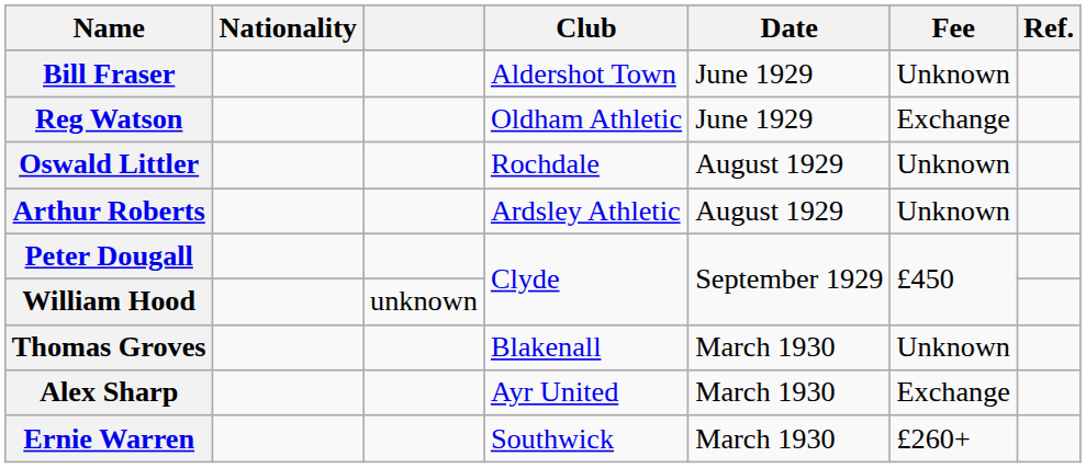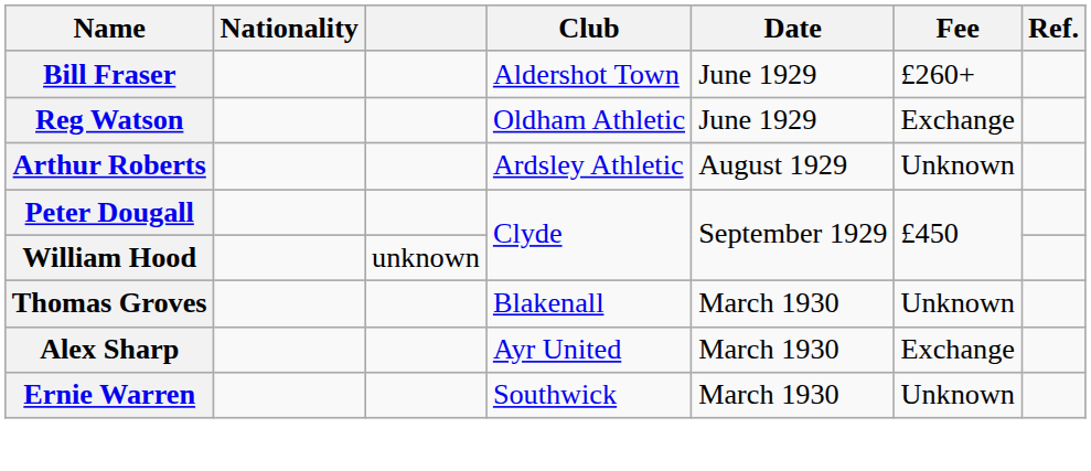 <table class="wikitable plainrowheaders">
 <tr>
 <th scope="col">Name</th>
 <th scope="col">Nationality</th>
 <th scope="col"></th>
 <th scope="col">Club</th>
 <th scope="col">Date</th>
 <th scope="col">Fee</th>
 <th scope="col">Ref.</th>
 </tr>
 <tr>
 <th scope="row"><a href='#'>Bill Fraser</a></th>
 <td></td>
 <td align="center"></td>
 <td> <a href='#'>Aldershot Town</a></td>
 <td>June 1929</td>
-<td>Unknown</td>
+<td>£260+</td>
 <td align="center"></td>
 </tr>
 <tr>
 <th scope="row"><a href='#'>Reg Watson</a></th>
 <td></td>
 <td align="center"></td>
 <td> <a href='#'>Oldham Athletic</a></td>
 <td>June 1929</td>
 <td>Exchange</td>
-<td align="center"></td>
-</tr>
-<tr>
-<th scope="row"><a href='#'>Oswald Littler</a></th>
-<td></td>
-<td align="center"></td>
-<td> <a href='#'>Rochdale</a></td>
-<td>August 1929</td>
-<td>Unknown</td>
 <td align="center"></td>
 </tr>
 <tr>
 <th scope="row"><a href='#'>Arthur Roberts</a></th>
 <td></td>
 <td align="center"></td>
 <td> <a href='#'>Ardsley Athletic</a></td>
 <td>August 1929</td>
 <td>Unknown</td>
 <td align="center"></td>
 </tr>
 <tr>
 <th scope="row"><a href='#'>Peter Dougall</a></th>
 <td></td>
 <td align="center"></td>
 <td rowspan="2"> <a href='#'>Clyde</a></td>
 <td rowspan="2">September 1929</td>
 <td rowspan="2">£450</td>
 <td align="center"></td>
 </tr>
 <tr>
 <th scope="row">William Hood</th>
 <td></td>
 <td align="center">unknown</td>
 <td align="center"></td>
 </tr>
 <tr>
 <th scope="row">Thomas Groves</th>
 <td></td>
 <td align="center"></td>
 <td> <a href='#'>Blakenall</a></td>
 <td>March 1930</td>
 <td>Unknown</td>
 <td align="center"></td>
 </tr>
 <tr>
 <th scope="row">Alex Sharp</th>
 <td></td>
 <td align="center"></td>
 <td> <a href='#'>Ayr United</a></td>
 <td>March 1930</td>
 <td>Exchange</td>
 <td align="center"></td>
 </tr>
 <tr>
 <th scope="row"><a href='#'>Ernie Warren</a></th>
 <td></td>
 <td align="center"></td>
 <td> <a href='#'>Southwick</a></td>
 <td>March 1930</td>
-<td>£260+</td>
+<td>Unknown</td>
 <td align="center"></td>
 </tr>
 </table>
